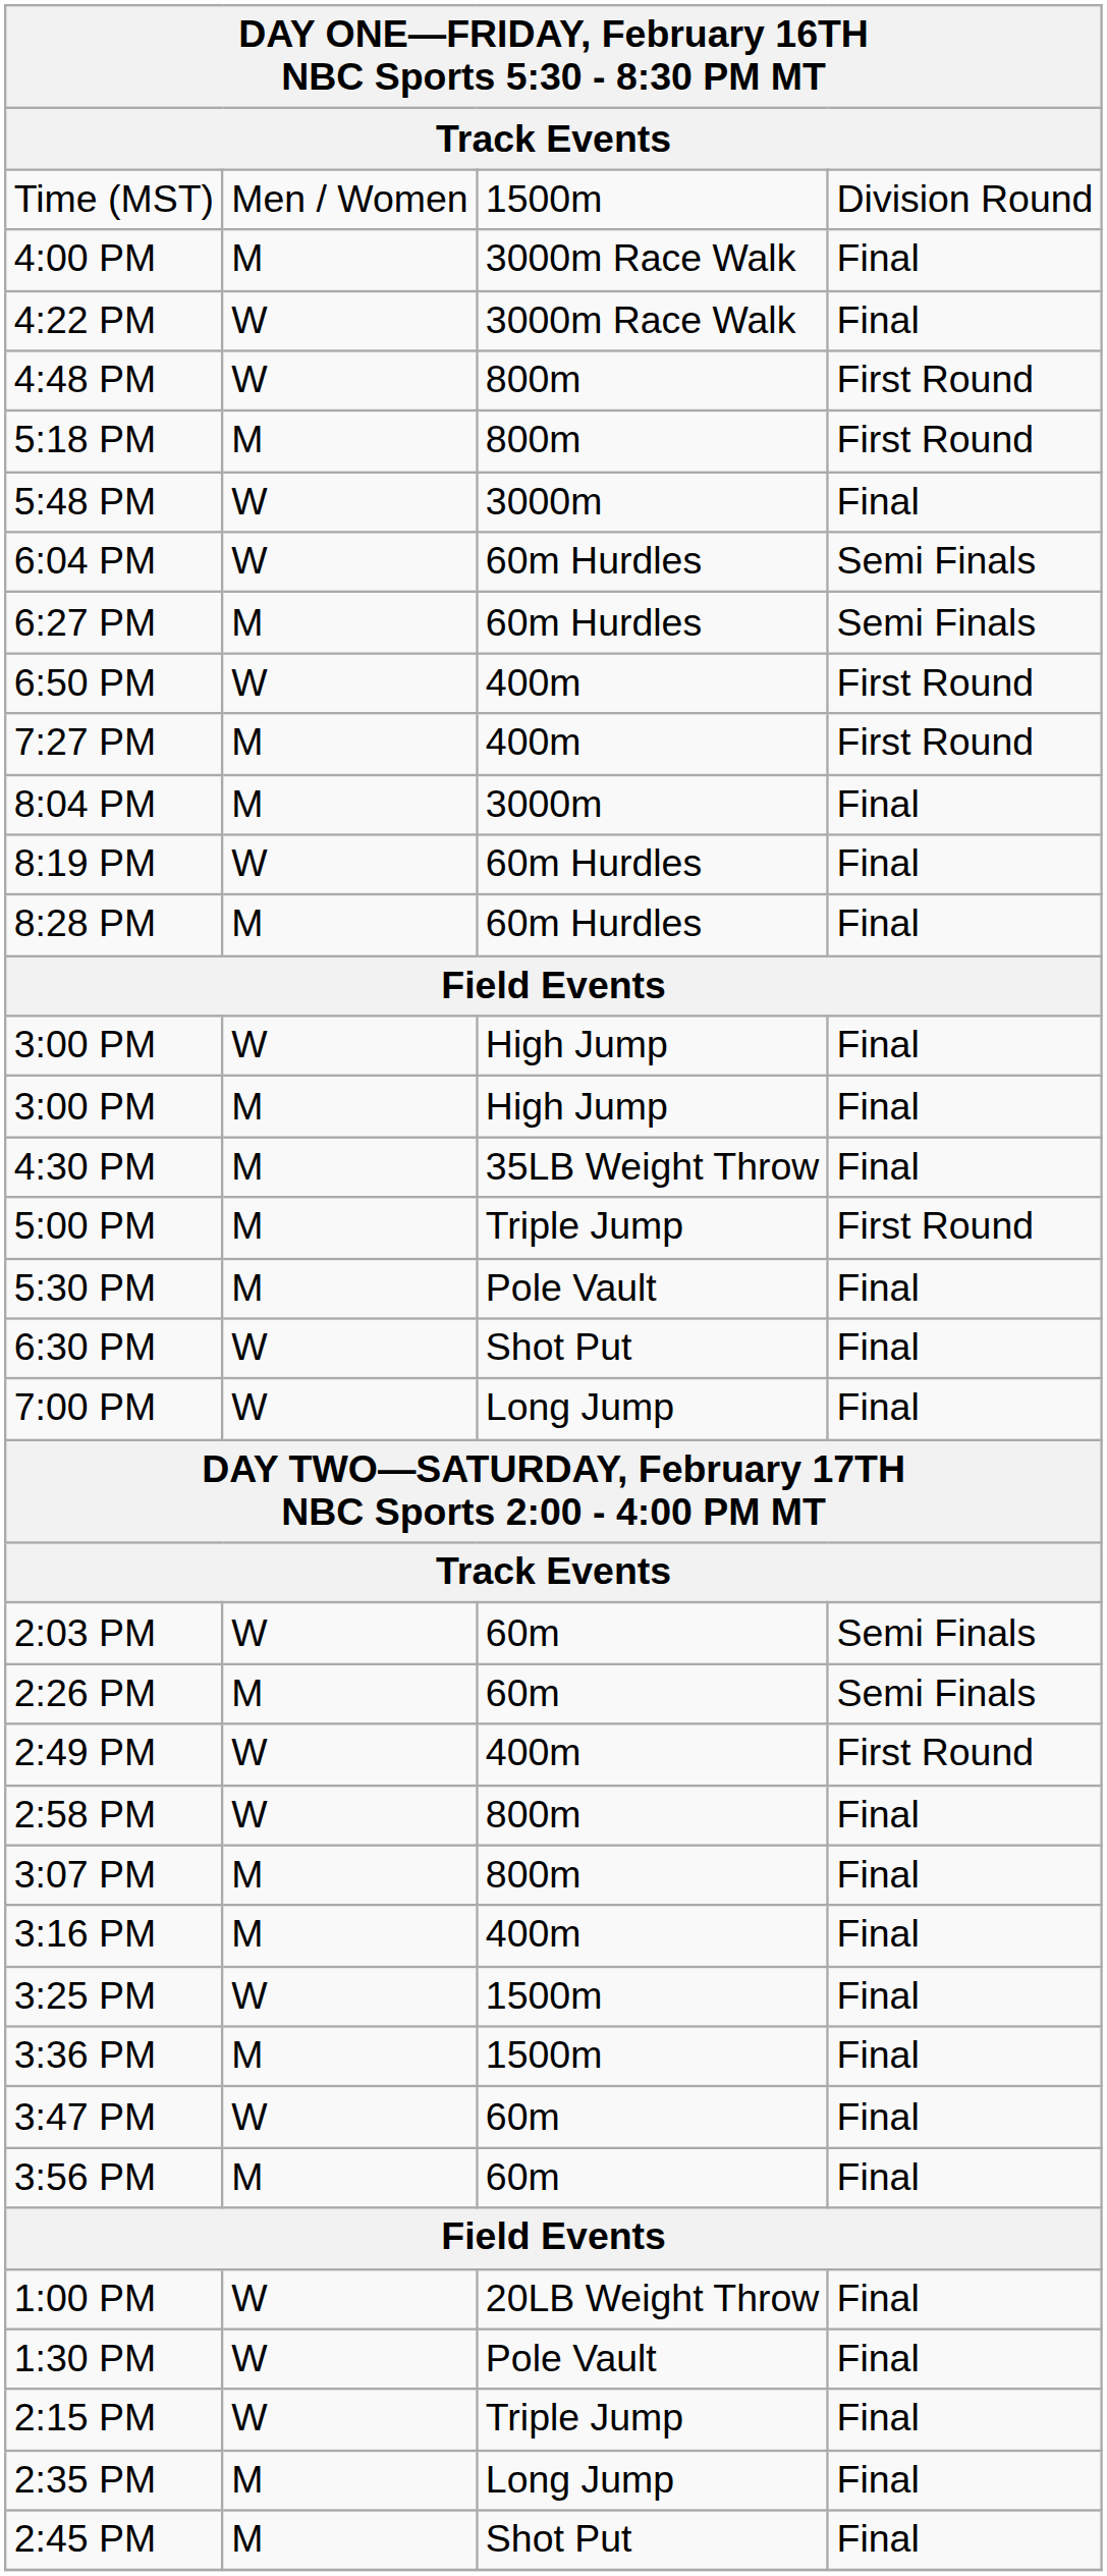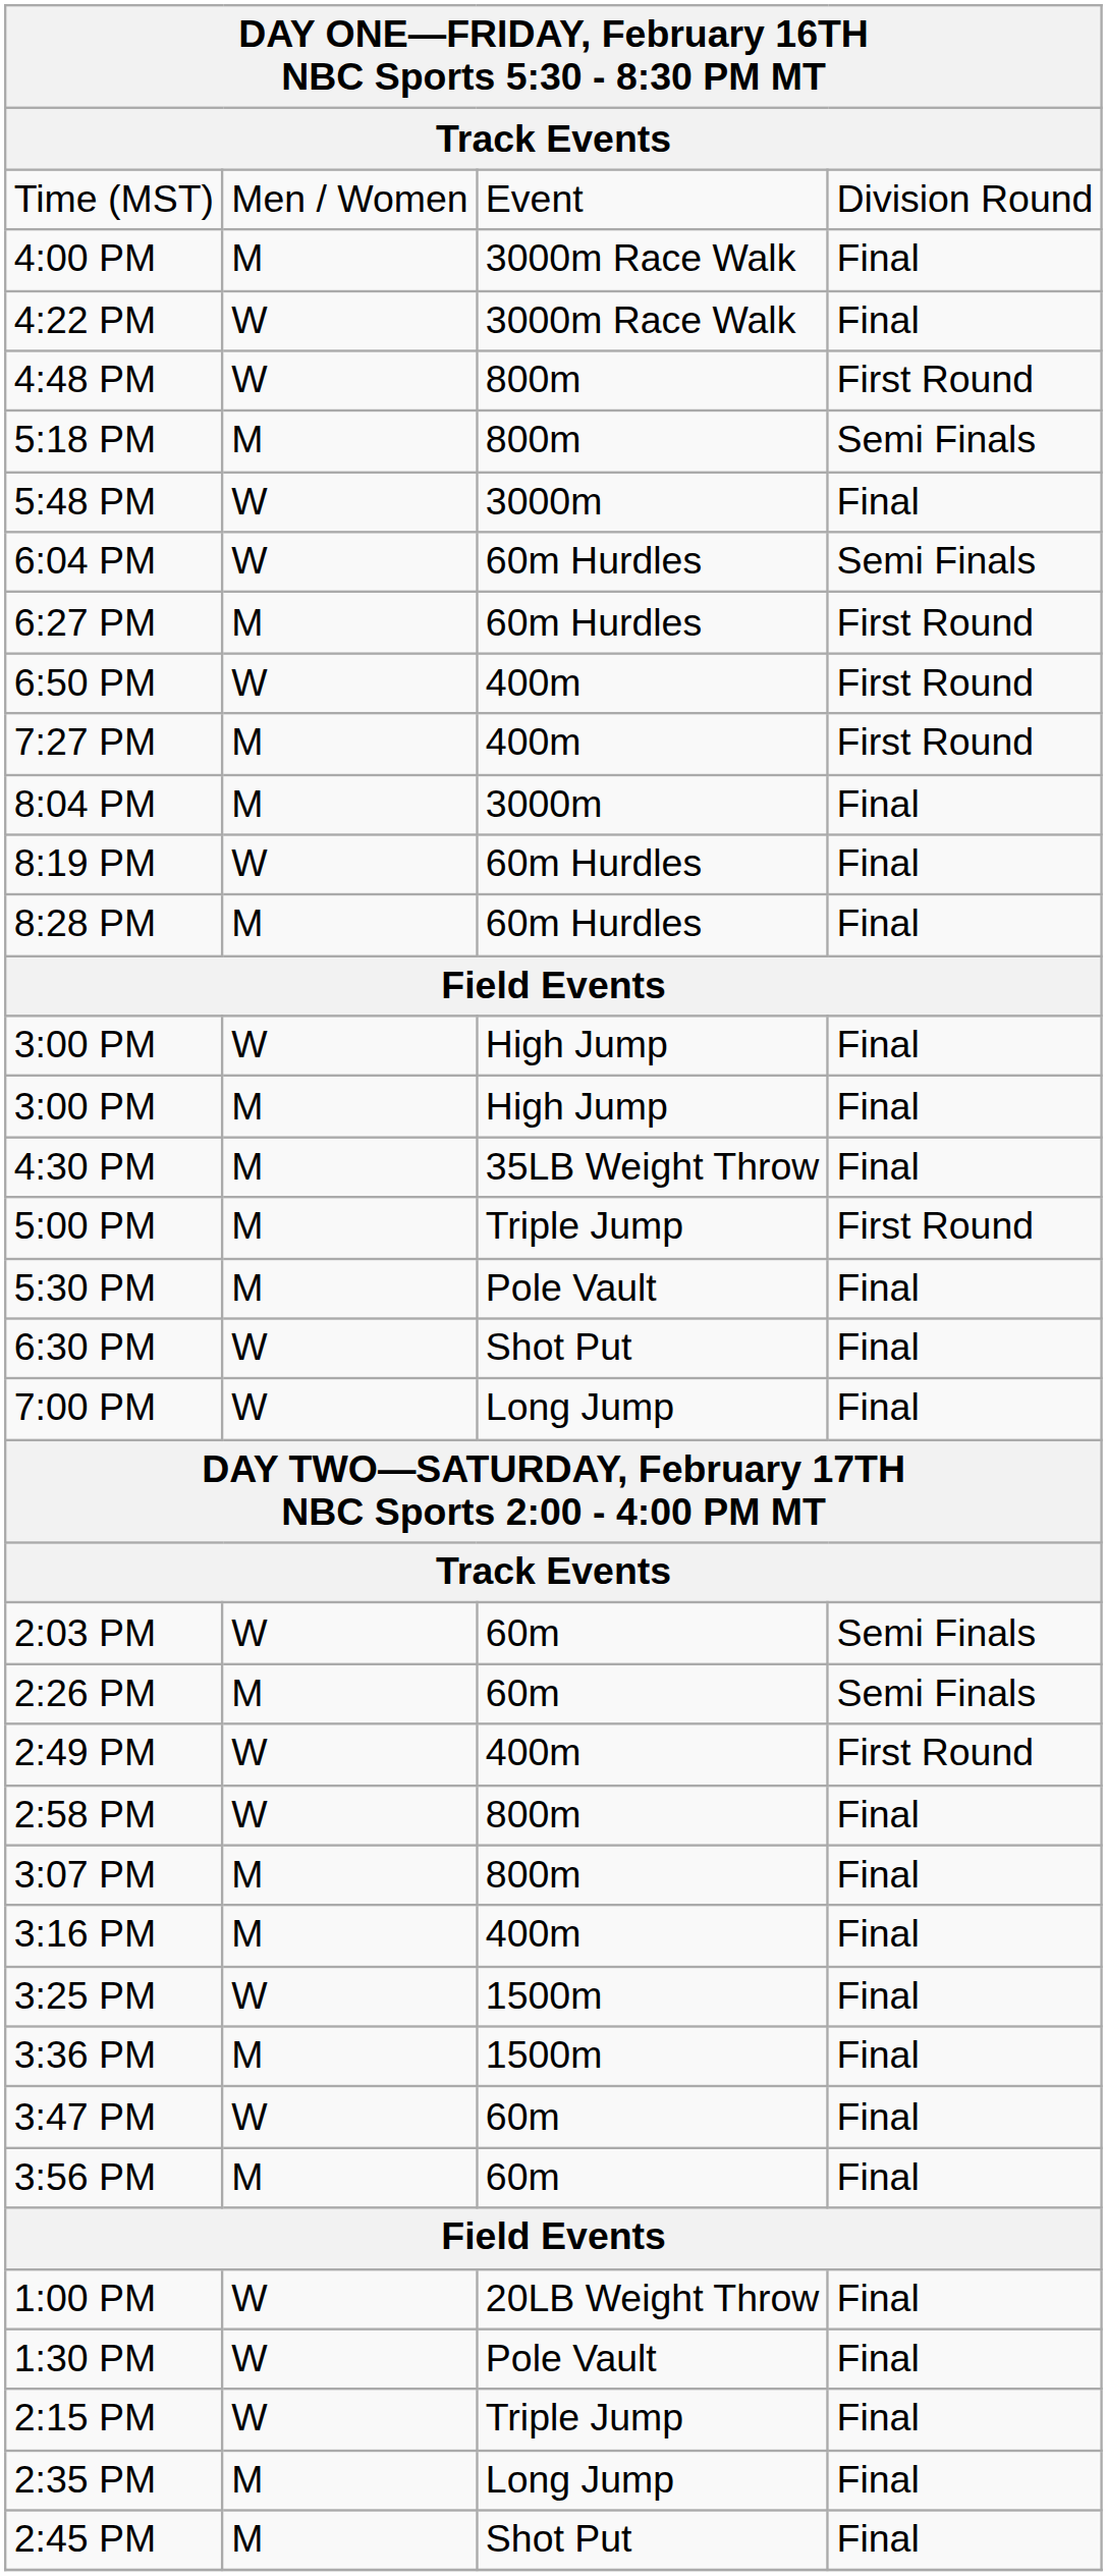 <table class="wikitable sortable">
 <tr>
 <th colspan="6">DAY ONE—FRIDAY, February 16TH   <br>NBC Sports 5:30 - 8:30 PM MT</th>
 </tr>
 <tr>
 <th colspan="6">Track Events</th>
 </tr>
 <tr>
 <td>Time (MST)</td>
 <td>Men / Women</td>
-<td>1500m</td>
+<td>Event</td>
 <td>Division Round</td>
 </tr>
 <tr>
 <td>4:00 PM</td>
 <td>M</td>
 <td>3000m Race Walk</td>
 <td>Final</td>
 </tr>
 <tr>
 <td>4:22 PM</td>
 <td>W</td>
 <td>3000m Race Walk</td>
 <td>Final</td>
 </tr>
 <tr>
 <td>4:48 PM</td>
 <td>W</td>
 <td>800m</td>
 <td>First Round</td>
 </tr>
 <tr>
 <td>5:18 PM</td>
 <td>M</td>
 <td>800m</td>
-<td>First Round</td>
+<td>Semi Finals</td>
 </tr>
 <tr>
 <td>5:48 PM</td>
 <td>W</td>
 <td>3000m</td>
 <td>Final</td>
 </tr>
 <tr>
 <td>6:04 PM</td>
 <td>W</td>
 <td>60m Hurdles</td>
 <td>Semi Finals</td>
 </tr>
 <tr>
 <td>6:27 PM</td>
 <td>M</td>
 <td>60m Hurdles</td>
-<td>Semi Finals</td>
+<td>First Round</td>
 </tr>
 <tr>
 <td>6:50 PM</td>
 <td>W</td>
 <td>400m</td>
 <td>First Round</td>
 </tr>
 <tr>
 <td>7:27 PM</td>
 <td>M</td>
 <td>400m</td>
 <td>First Round</td>
 </tr>
 <tr>
 <td>8:04 PM</td>
 <td>M</td>
 <td>3000m</td>
 <td>Final</td>
 </tr>
 <tr>
 <td>8:19 PM</td>
 <td>W</td>
 <td>60m Hurdles</td>
 <td>Final</td>
 </tr>
 <tr>
 <td>8:28 PM</td>
 <td>M</td>
 <td>60m Hurdles</td>
 <td>Final</td>
 </tr>
 <tr>
 <th colspan="6">Field Events</th>
 </tr>
 <tr>
 <td>3:00 PM</td>
 <td>W</td>
 <td>High Jump</td>
 <td>Final</td>
 </tr>
 <tr>
 <td>3:00 PM</td>
 <td>M</td>
 <td>High Jump</td>
 <td>Final</td>
 </tr>
 <tr>
 <td>4:30 PM</td>
 <td>M</td>
 <td>35LB Weight Throw</td>
 <td>Final</td>
 </tr>
 <tr>
 <td>5:00 PM</td>
 <td>M</td>
 <td>Triple Jump</td>
 <td>First Round</td>
 </tr>
 <tr>
 <td>5:30 PM</td>
 <td>M</td>
 <td>Pole Vault</td>
 <td>Final</td>
 </tr>
 <tr>
 <td>6:30 PM</td>
 <td>W</td>
 <td>Shot Put</td>
 <td>Final</td>
 </tr>
 <tr>
 <td>7:00 PM</td>
 <td>W</td>
 <td>Long Jump</td>
 <td>Final</td>
 </tr>
 <tr>
 <th colspan="6">DAY TWO—SATURDAY, February 17TH  <br>NBC Sports 2:00 - 4:00 PM MT</th>
 </tr>
 <tr>
 <th colspan="6">Track Events</th>
 </tr>
 <tr>
 <td>2:03 PM</td>
 <td>W</td>
 <td>60m</td>
 <td>Semi Finals</td>
 </tr>
 <tr>
 <td>2:26 PM</td>
 <td>M</td>
 <td>60m</td>
 <td>Semi Finals</td>
 </tr>
 <tr>
 <td>2:49 PM</td>
 <td>W</td>
 <td>400m</td>
 <td>First Round</td>
 </tr>
 <tr>
 <td>2:58 PM</td>
 <td>W</td>
 <td>800m</td>
 <td>Final</td>
 </tr>
 <tr>
 <td>3:07 PM</td>
 <td>M</td>
 <td>800m</td>
 <td>Final</td>
 </tr>
 <tr>
 <td>3:16 PM</td>
 <td>M</td>
 <td>400m</td>
 <td>Final</td>
 </tr>
 <tr>
 <td>3:25 PM</td>
 <td>W</td>
 <td>1500m</td>
 <td>Final</td>
 </tr>
 <tr>
 <td>3:36 PM</td>
 <td>M</td>
 <td>1500m</td>
 <td>Final</td>
 </tr>
 <tr>
 <td>3:47 PM</td>
 <td>W</td>
 <td>60m</td>
 <td>Final</td>
 </tr>
 <tr>
 <td>3:56 PM</td>
 <td>M</td>
 <td>60m</td>
 <td>Final</td>
 </tr>
 <tr>
 <th colspan="6">Field Events</th>
 </tr>
 <tr>
 <td>1:00 PM</td>
 <td>W</td>
 <td>20LB Weight Throw</td>
 <td>Final</td>
 </tr>
 <tr>
 <td>1:30 PM</td>
 <td>W</td>
 <td>Pole Vault</td>
 <td>Final</td>
 </tr>
 <tr>
 <td>2:15 PM</td>
 <td>W</td>
 <td>Triple Jump</td>
 <td>Final</td>
 </tr>
 <tr>
 <td>2:35 PM</td>
 <td>M</td>
 <td>Long Jump</td>
 <td>Final</td>
 </tr>
 <tr>
 <td>2:45 PM</td>
 <td>M</td>
 <td>Shot Put</td>
 <td>Final</td>
 </tr>
 <tr>
 </tr>
 </table>
